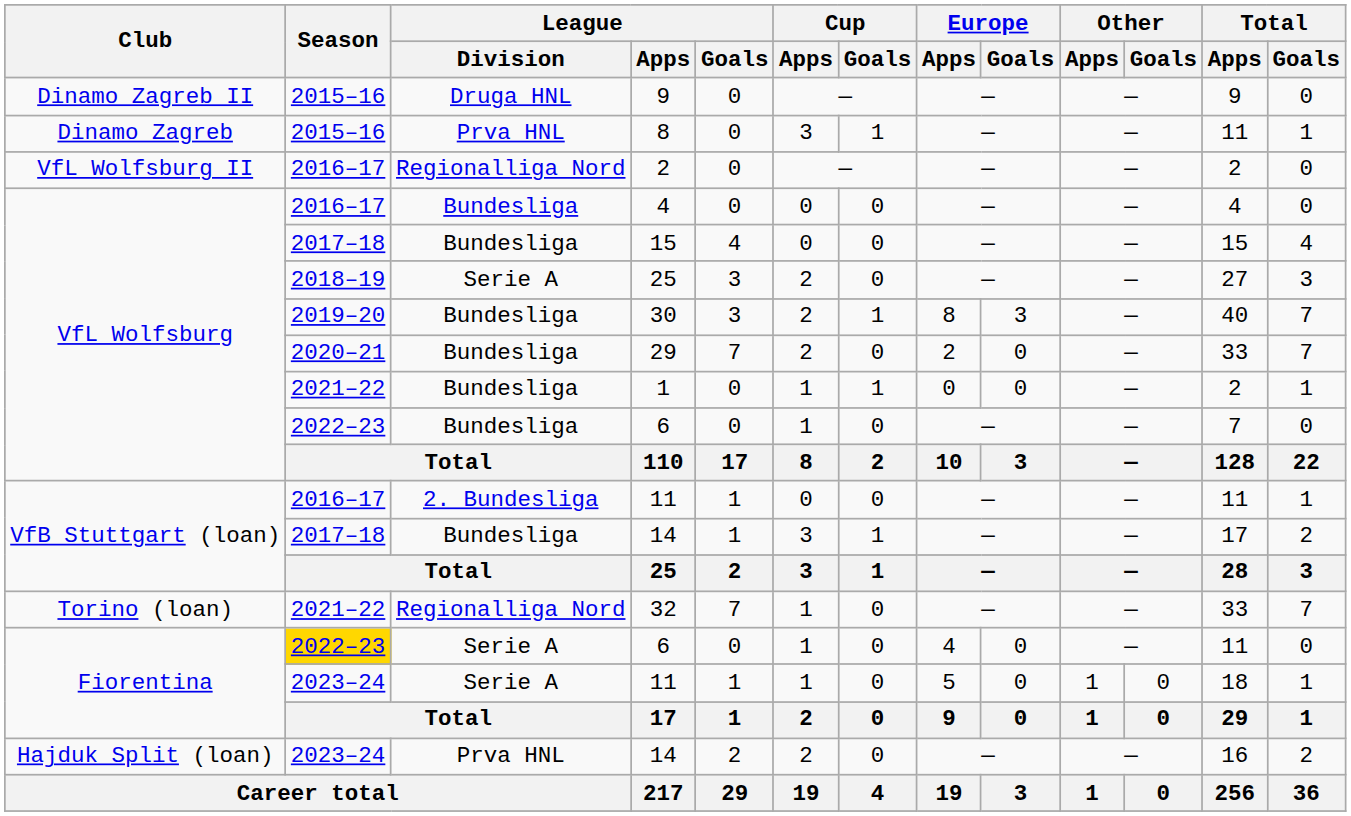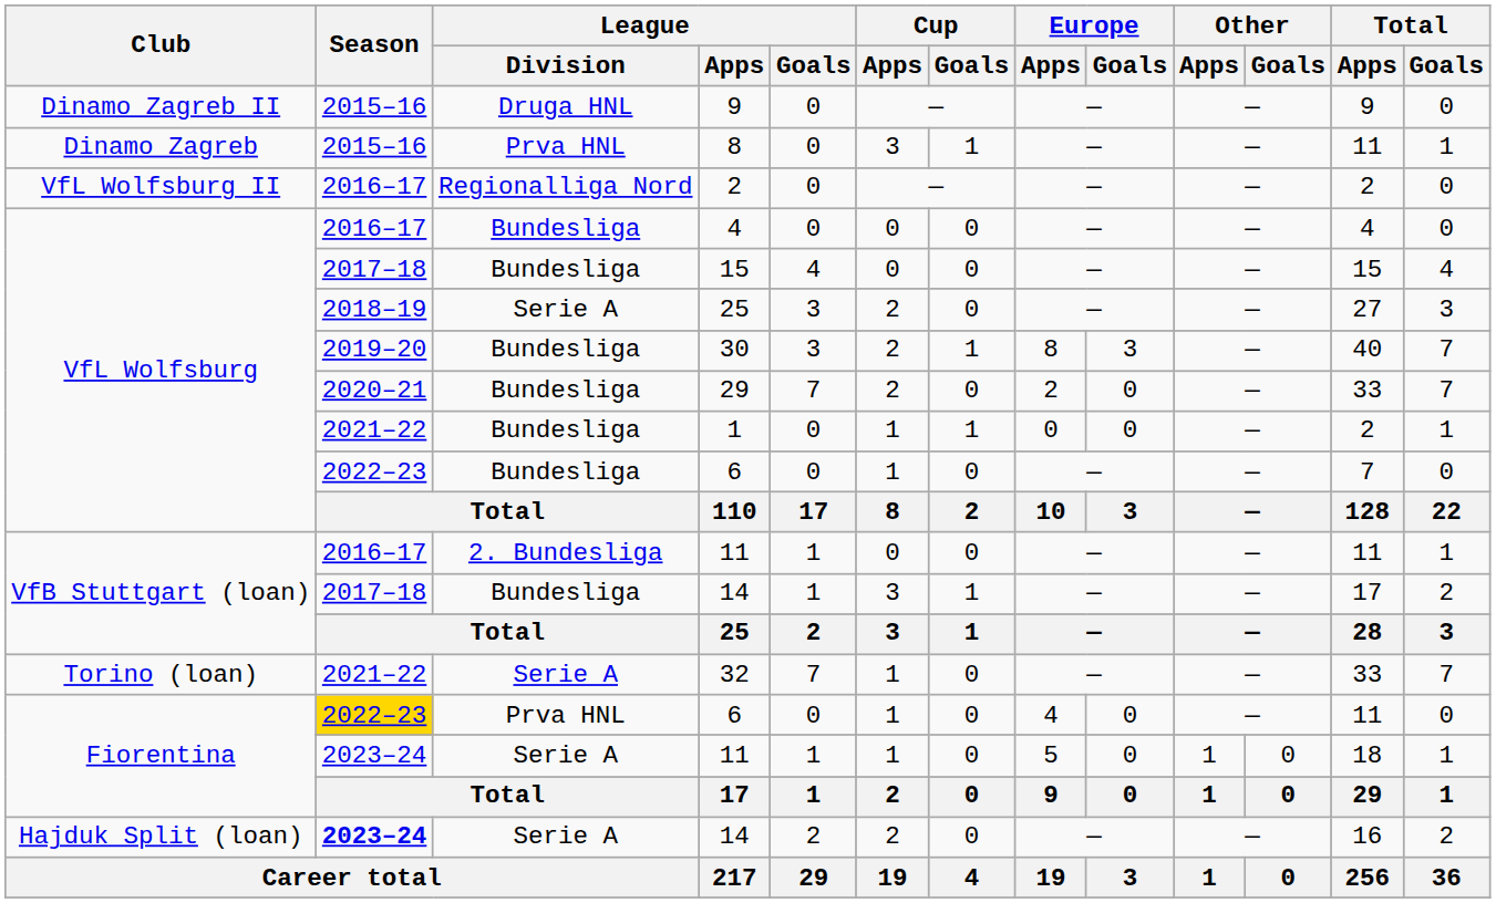 <table class="wikitable" style="text-align:center">
 <tr>
 <th rowspan="2">Club</th>
 <th rowspan="2">Season</th>
 <th colspan="3">League</th>
 <th colspan="2">Cup</th>
 <th colspan="2"><a href='#'>Europe</a></th>
 <th colspan="2">Other</th>
 <th colspan="2">Total</th>
 </tr>
 <tr>
 <th>Division</th>
 <th>Apps</th>
 <th>Goals</th>
 <th>Apps</th>
 <th>Goals</th>
 <th>Apps</th>
 <th>Goals</th>
 <th>Apps</th>
 <th>Goals</th>
 <th>Apps</th>
 <th>Goals</th>
 </tr>
 <tr>
 <td><a href='#'>Dinamo Zagreb II</a></td>
 <td><a href='#'>2015–16</a></td>
 <td><a href='#'>Druga HNL</a></td>
 <td>9</td>
 <td>0</td>
 <td colspan="2">—</td>
 <td colspan="2">—</td>
 <td colspan="2">—</td>
 <td>9</td>
 <td>0</td>
 </tr>
 <tr>
 <td><a href='#'>Dinamo Zagreb</a></td>
 <td><a href='#'>2015–16</a></td>
 <td><a href='#'>Prva HNL</a></td>
 <td>8</td>
 <td>0</td>
 <td>3</td>
 <td>1</td>
 <td colspan="2">—</td>
 <td colspan="2">—</td>
 <td>11</td>
 <td>1</td>
 </tr>
 <tr>
 <td><a href='#'>VfL Wolfsburg II</a></td>
 <td><a href='#'>2016–17</a></td>
 <td><a href='#'>Regionalliga Nord</a></td>
 <td>2</td>
 <td>0</td>
 <td colspan="2">—</td>
 <td colspan="2">—</td>
 <td colspan="2">—</td>
 <td>2</td>
 <td>0</td>
 </tr>
 <tr>
 <td rowspan="8"><a href='#'>VfL Wolfsburg</a></td>
 <td><a href='#'>2016–17</a></td>
 <td><a href='#'>Bundesliga</a></td>
 <td>4</td>
 <td>0</td>
 <td>0</td>
 <td>0</td>
 <td colspan="2">—</td>
 <td colspan="2">—</td>
 <td>4</td>
 <td>0</td>
 </tr>
 <tr>
 <td><a href='#'>2017–18</a></td>
 <td>Bundesliga</td>
 <td>15</td>
 <td>4</td>
 <td>0</td>
 <td>0</td>
 <td colspan="2">—</td>
 <td colspan="2">—</td>
 <td>15</td>
 <td>4</td>
 </tr>
 <tr>
 <td><a href='#'>2018–19</a></td>
 <td>Serie A</td>
 <td>25</td>
 <td>3</td>
 <td>2</td>
 <td>0</td>
 <td colspan="2">—</td>
 <td colspan="2">—</td>
 <td>27</td>
 <td>3</td>
 </tr>
 <tr>
 <td><a href='#'>2019–20</a></td>
 <td>Bundesliga</td>
 <td>30</td>
 <td>3</td>
 <td>2</td>
 <td>1</td>
 <td>8</td>
 <td>3</td>
 <td colspan="2">—</td>
 <td>40</td>
 <td>7</td>
 </tr>
 <tr>
 <td><a href='#'>2020–21</a></td>
 <td>Bundesliga</td>
 <td>29</td>
 <td>7</td>
 <td>2</td>
 <td>0</td>
 <td>2</td>
 <td>0</td>
 <td colspan="2">—</td>
 <td>33</td>
 <td>7</td>
 </tr>
 <tr>
 <td><a href='#'>2021–22</a></td>
 <td>Bundesliga</td>
 <td>1</td>
 <td>0</td>
 <td>1</td>
 <td>1</td>
 <td>0</td>
 <td>0</td>
 <td colspan="2">—</td>
 <td>2</td>
 <td>1</td>
 </tr>
 <tr>
 <td><a href='#'>2022–23</a></td>
 <td>Bundesliga</td>
 <td>6</td>
 <td>0</td>
 <td>1</td>
 <td>0</td>
 <td colspan="2">—</td>
 <td colspan="2">—</td>
 <td>7</td>
 <td>0</td>
 </tr>
 <tr>
 <th colspan="2">Total</th>
 <th>110</th>
 <th>17</th>
 <th>8</th>
 <th>2</th>
 <th>10</th>
 <th>3</th>
 <th colspan="2">—</th>
 <th>128</th>
 <th>22</th>
 </tr>
 <tr>
 <td rowspan="3"><a href='#'>VfB Stuttgart</a> (loan)</td>
 <td><a href='#'>2016–17</a></td>
 <td><a href='#'>2. Bundesliga</a></td>
 <td>11</td>
 <td>1</td>
 <td>0</td>
 <td>0</td>
 <td colspan="2">—</td>
 <td colspan="2">—</td>
 <td>11</td>
 <td>1</td>
 </tr>
 <tr>
 <td><a href='#'>2017–18</a></td>
 <td>Bundesliga</td>
 <td>14</td>
 <td>1</td>
 <td>3</td>
 <td>1</td>
 <td colspan="2">—</td>
 <td colspan="2">—</td>
 <td>17</td>
 <td>2</td>
 </tr>
 <tr>
 <th colspan="2">Total</th>
 <th>25</th>
 <th>2</th>
 <th>3</th>
 <th>1</th>
 <th colspan="2">—</th>
 <th colspan="2">—</th>
 <th>28</th>
 <th>3</th>
 </tr>
 <tr>
 <td><a href='#'>Torino</a> (loan)</td>
 <td><a href='#'>2021–22</a></td>
-<td><a href='#'>Regionalliga Nord</a></td>
+<td><a href='#'>Serie A</a></td>
 <td>32</td>
 <td>7</td>
 <td>1</td>
 <td>0</td>
 <td colspan="2">—</td>
 <td colspan="2">—</td>
 <td>33</td>
 <td>7</td>
 </tr>
 <tr>
 <td rowspan="3"><a href='#'>Fiorentina</a></td>
 <td style="background: gold;"><a href='#'>2022–23</a></td>
-<td>Serie A</td>
+<td>Prva HNL</td>
 <td>6</td>
 <td>0</td>
 <td>1</td>
 <td>0</td>
 <td>4</td>
 <td>0</td>
 <td colspan="2">—</td>
 <td>11</td>
 <td>0</td>
 </tr>
 <tr>
 <td><a href='#'>2023–24</a></td>
 <td>Serie A</td>
 <td>11</td>
 <td>1</td>
 <td>1</td>
 <td>0</td>
 <td>5</td>
 <td>0</td>
 <td>1</td>
 <td>0</td>
 <td>18</td>
 <td>1</td>
 </tr>
 <tr>
 <th colspan="2">Total</th>
 <th>17</th>
 <th>1</th>
 <th>2</th>
 <th>0</th>
 <th>9</th>
 <th>0</th>
 <th>1</th>
 <th>0</th>
 <th>29</th>
 <th>1</th>
 </tr>
 <tr>
 <td><a href='#'>Hajduk Split</a> (loan)</td>
-<td><a href='#'>2023–24</a></td>
-<td>Prva HNL</td>
+<td><strong><a href='#'>2023–24</a></strong></td>
+<td>Serie A</td>
 <td>14</td>
 <td>2</td>
 <td>2</td>
 <td>0</td>
 <td colspan="2">—</td>
 <td colspan="2">—</td>
 <td>16</td>
 <td>2</td>
 </tr>
 <tr>
 <th colspan="3">Career total</th>
 <th>217</th>
 <th>29</th>
 <th>19</th>
 <th>4</th>
 <th>19</th>
 <th>3</th>
 <th>1</th>
 <th>0</th>
 <th>256</th>
 <th>36</th>
 </tr>
 </table>
